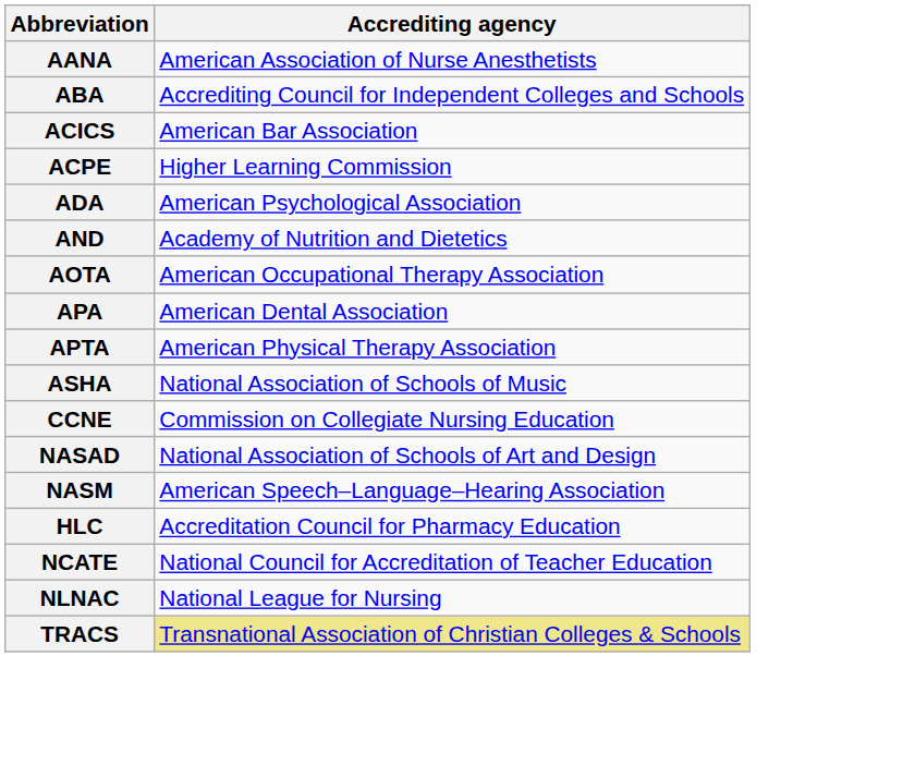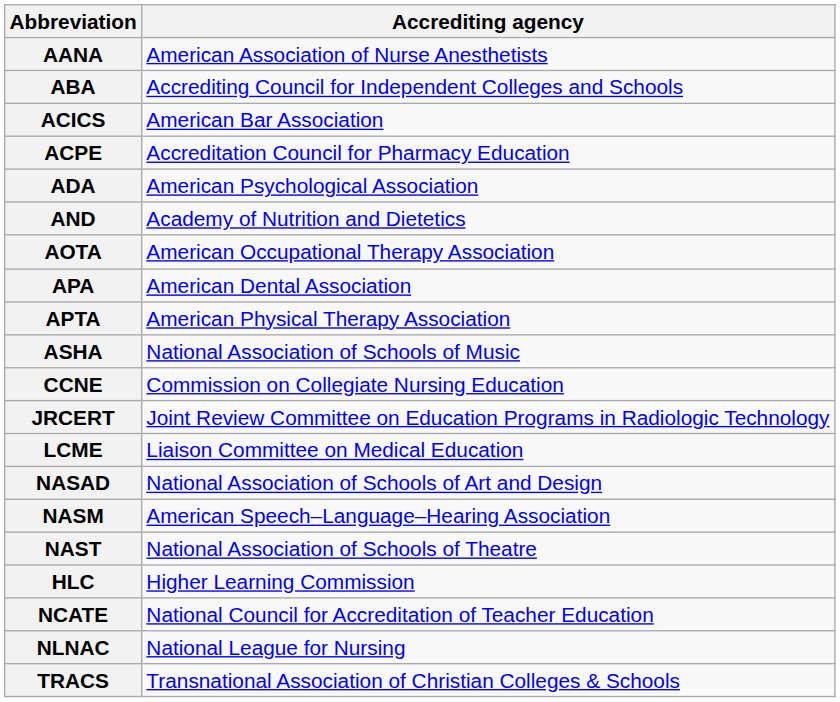 <table class="wikitable plainrowheaders" style="text-align:left; width:auto; font-size:95%">
 <tr>
 <th scope="col">Abbreviation</th>
 <th scope="col">Accrediting agency</th>
 </tr>
 <tr>
 <th scope="row"><strong>AANA</strong></th>
 <td><a href='#'>American Association of Nurse Anesthetists</a></td>
 </tr>
 <tr>
 <th scope="row"><strong>ABA</strong></th>
 <td><a href='#'>Accrediting Council for Independent Colleges and Schools</a></td>
 </tr>
 <tr>
 <th scope="row"><strong>ACICS</strong></th>
 <td><a href='#'>American Bar Association</a></td>
 </tr>
 <tr>
 <th scope="row"><strong>ACPE</strong></th>
-<td><a href='#'>Higher Learning Commission</a></td>
+<td><a href='#'>Accreditation Council for Pharmacy Education</a></td>
 </tr>
 <tr>
 <th scope="row"><strong>ADA</strong></th>
 <td><a href='#'>American Psychological Association</a></td>
 </tr>
 <tr>
 <th scope="row"><strong>AND</strong></th>
 <td><a href='#'>Academy of Nutrition and Dietetics</a></td>
 </tr>
 <tr>
 <th scope="row"><strong>AOTA</strong></th>
 <td><a href='#'>American Occupational Therapy Association</a></td>
 </tr>
 <tr>
 <th scope="row"><strong>APA</strong></th>
 <td><a href='#'>American Dental Association</a></td>
 </tr>
 <tr>
 <th scope="row"><strong>APTA</strong></th>
 <td><a href='#'>American Physical Therapy Association</a></td>
 </tr>
 <tr>
 <th scope="row"><strong>ASHA</strong></th>
 <td><a href='#'>National Association of Schools of Music</a></td>
 </tr>
 <tr>
 <th scope="row"><strong>CCNE</strong></th>
 <td><a href='#'>Commission on Collegiate Nursing Education</a></td>
 </tr>
 <tr>
+<th scope="row"><strong>JRCERT</strong></th>
+<td><a href='#'>Joint Review Committee on Education Programs in Radiologic Technology</a></td>
+</tr>
+<tr>
+<th scope="row"><strong>LCME</strong></th>
+<td><a href='#'>Liaison Committee on Medical Education</a></td>
+</tr>
+<tr>
 <th scope="row"><strong>NASAD</strong></th>
 <td><a href='#'>National Association of Schools of Art and Design</a></td>
 </tr>
 <tr>
 <th scope="row"><strong>NASM</strong></th>
 <td><a href='#'>American Speech–Language–Hearing Association</a></td>
 </tr>
 <tr>
+<th scope="row"><strong>NAST</strong></th>
+<td><a href='#'>National Association of Schools of Theatre</a></td>
+</tr>
+<tr>
 <th scope="row"><strong>HLC</strong></th>
-<td><a href='#'>Accreditation Council for Pharmacy Education</a></td>
+<td><a href='#'>Higher Learning Commission</a></td>
 </tr>
 <tr>
 <th scope="row"><strong>NCATE</strong></th>
 <td><a href='#'>National Council for Accreditation of Teacher Education</a></td>
 </tr>
 <tr>
 <th scope="row"><strong>NLNAC</strong></th>
 <td><a href='#'>National League for Nursing</a></td>
 </tr>
 <tr>
 <th scope="row"><strong>TRACS</strong></th>
-<td style="background: khaki;"><a href='#'>Transnational Association of Christian Colleges & Schools</a></td>
+<td><a href='#'>Transnational Association of Christian Colleges & Schools</a></td>
 </tr>
 </table>
